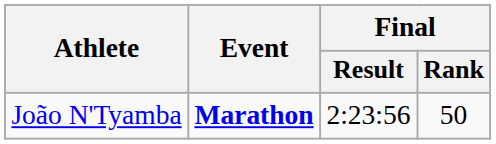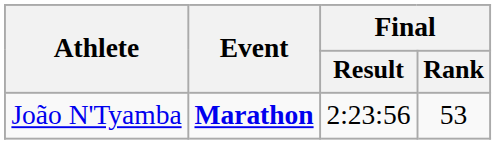 <table class="wikitable" style="font-size:90%;">
 <tr>
 <th rowspan="2">Athlete</th>
 <th rowspan="2">Event</th>
 <th colspan="2">Final</th>
 </tr>
 <tr style="font-size:95%">
 <th>Result</th>
 <th>Rank</th>
 </tr>
 <tr align=center>
 <td align=left><a href='#'>João N'Tyamba</a></td>
 <td align=left><strong><a href='#'>Marathon</a></strong></td>
 <td>2:23:56</td>
-<td>50</td>
+<td>53</td>
 </tr>
 </table>
